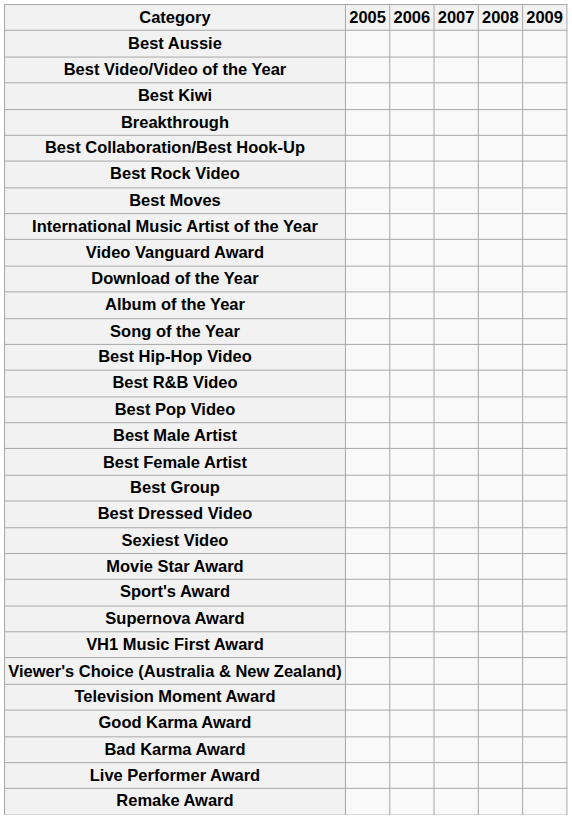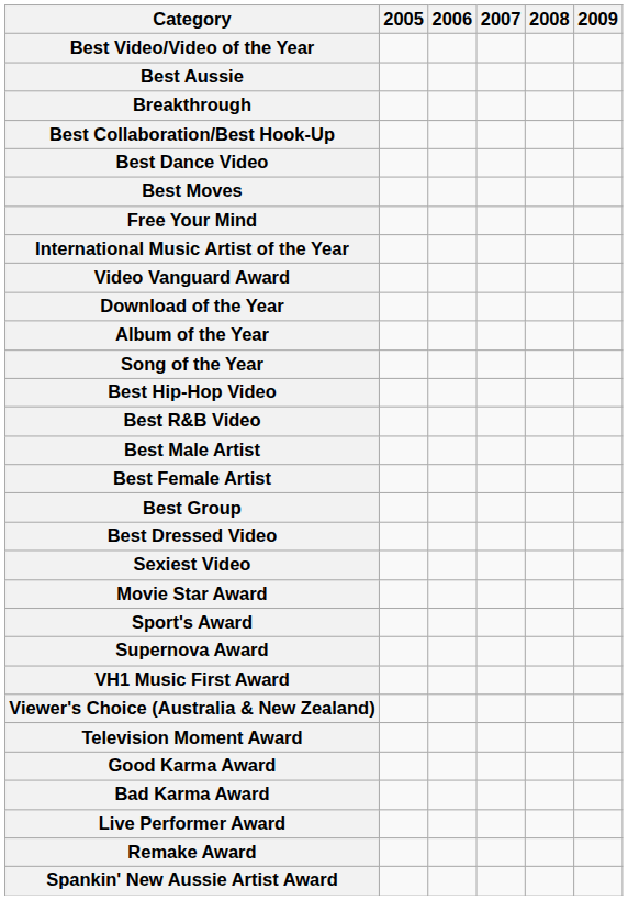 <table class="wikitable plainrowheaders">
 <tr>
 <th scope="col">Category</th>
 <th scope="col">2005</th>
 <th scope="col">2006</th>
 <th scope="col">2007</th>
 <th scope="col">2008</th>
 <th scope="col">2009</th>
 </tr>
 <tr>
-<th scope="row">Best Aussie</th>
-<td> </td>
-<td> </td>
-<td> </td>
-<td> </td>
-<td> </td>
-</tr>
-<tr>
 <th scope="row">Best Video/Video of the Year</th>
 <td> </td>
 <td> </td>
 <td> </td>
 <td> </td>
 <td> </td>
 </tr>
 <tr>
-<th scope="row">Best Kiwi</th>
+<th scope="row">Best Aussie</th>
 <td> </td>
 <td> </td>
 <td> </td>
 <td> </td>
 <td> </td>
 </tr>
 <tr>
 <th scope="row">Breakthrough</th>
 <td> </td>
 <td> </td>
 <td> </td>
 <td> </td>
 <td> </td>
 </tr>
 <tr>
 <th scope="row">Best Collaboration/Best Hook-Up</th>
 <td> </td>
 <td> </td>
 <td> </td>
 <td> </td>
 <td> </td>
 </tr>
 <tr>
-<th scope="row">Best Rock Video</th>
+<th scope="row">Best Dance Video</th>
 <td> </td>
 <td> </td>
 <td> </td>
 <td> </td>
 <td> </td>
 </tr>
 <tr>
 <th scope="row">Best Moves</th>
+<td> </td>
+<td> </td>
+<td> </td>
+<td> </td>
+<td> </td>
+</tr>
+<tr>
+<th scope="row">Free Your Mind</th>
 <td> </td>
 <td> </td>
 <td> </td>
 <td> </td>
 <td> </td>
 </tr>
 <tr>
 <th scope="row">International Music Artist of the Year</th>
 <td> </td>
 <td> </td>
 <td> </td>
 <td> </td>
 <td> </td>
 </tr>
 <tr>
 <th scope="row">Video Vanguard Award</th>
 <td> </td>
 <td> </td>
 <td> </td>
 <td> </td>
 <td> </td>
 </tr>
 <tr>
 <th scope="row">Download of the Year</th>
 <td> </td>
 <td> </td>
 <td> </td>
 <td> </td>
 <td> </td>
 </tr>
 <tr>
 <th scope="row">Album of the Year</th>
 <td> </td>
 <td> </td>
 <td> </td>
 <td> </td>
 <td> </td>
 </tr>
 <tr>
 <th scope="row">Song of the Year</th>
 <td> </td>
 <td> </td>
 <td> </td>
 <td> </td>
 <td> </td>
 </tr>
 <tr>
 <th scope="row">Best Hip-Hop Video</th>
 <td> </td>
 <td> </td>
 <td> </td>
 <td> </td>
 <td> </td>
 </tr>
 <tr>
 <th scope="row">Best R&B Video</th>
-<td> </td>
-<td> </td>
-<td> </td>
-<td> </td>
-<td> </td>
-</tr>
-<tr>
-<th scope="row">Best Pop Video</th>
 <td> </td>
 <td> </td>
 <td> </td>
 <td> </td>
 <td> </td>
 </tr>
 <tr>
 <th scope="row">Best Male Artist</th>
 <td> </td>
 <td> </td>
 <td> </td>
 <td> </td>
 <td> </td>
 </tr>
 <tr>
 <th scope="row">Best Female Artist</th>
 <td> </td>
 <td> </td>
 <td> </td>
 <td> </td>
 <td> </td>
 </tr>
 <tr>
 <th scope="row">Best Group</th>
 <td> </td>
 <td> </td>
 <td> </td>
 <td> </td>
 <td> </td>
 </tr>
 <tr>
 <th scope="row">Best Dressed Video</th>
 <td> </td>
 <td> </td>
 <td> </td>
 <td> </td>
 <td> </td>
 </tr>
 <tr>
 <th scope="row">Sexiest Video</th>
 <td> </td>
 <td> </td>
 <td> </td>
 <td> </td>
 <td> </td>
 </tr>
 <tr>
 <th scope="row">Movie Star Award</th>
 <td> </td>
 <td> </td>
 <td> </td>
 <td> </td>
 <td> </td>
 </tr>
 <tr>
 <th scope="row">Sport's Award</th>
 <td> </td>
 <td> </td>
 <td> </td>
 <td> </td>
 <td> </td>
 </tr>
 <tr>
 <th scope="row">Supernova Award</th>
 <td> </td>
 <td> </td>
 <td> </td>
 <td> </td>
 <td> </td>
 </tr>
 <tr>
 <th scope="row">VH1 Music First Award</th>
 <td> </td>
 <td> </td>
 <td> </td>
 <td> </td>
 <td> </td>
 </tr>
 <tr>
 <th scope="row">Viewer's Choice (Australia & New Zealand)</th>
 <td> </td>
 <td> </td>
 <td> </td>
 <td> </td>
 <td> </td>
 </tr>
 <tr>
 <th scope="row">Television Moment Award</th>
 <td> </td>
 <td> </td>
 <td> </td>
 <td> </td>
 <td> </td>
 </tr>
 <tr>
 <th scope="row">Good Karma Award</th>
 <td> </td>
 <td> </td>
 <td> </td>
 <td> </td>
 <td> </td>
 </tr>
 <tr>
 <th scope="row">Bad Karma Award</th>
 <td> </td>
 <td> </td>
 <td> </td>
 <td> </td>
 <td> </td>
 </tr>
 <tr>
 <th scope="row">Live Performer Award</th>
 <td> </td>
 <td> </td>
 <td> </td>
 <td> </td>
 <td> </td>
 </tr>
 <tr>
 <th scope="row">Remake Award</th>
 <td> </td>
 <td> </td>
 <td> </td>
 <td> </td>
 <td> </td>
 </tr>
+<tr>
+<th scope="row">Spankin' New Aussie Artist Award</th>
+<td> </td>
+<td> </td>
+<td> </td>
+<td> </td>
+<td> </td>
+</tr>
 </table>
